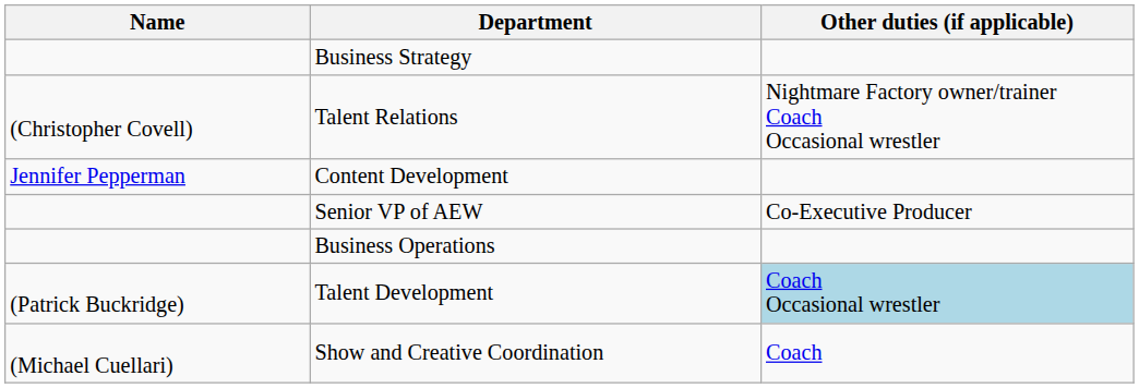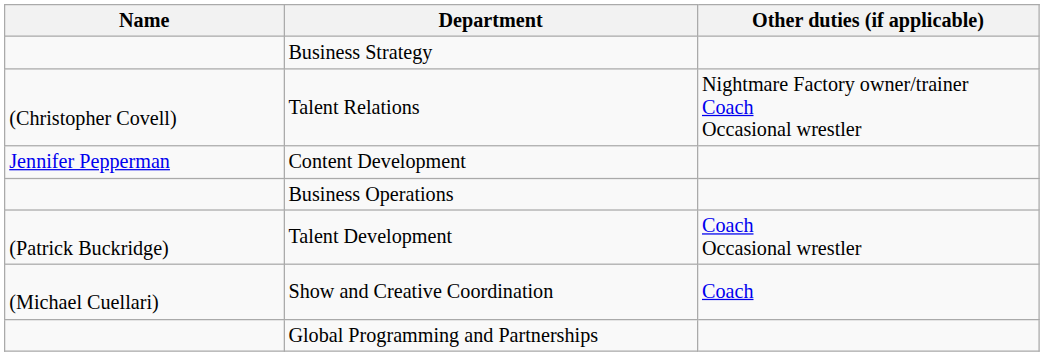 <table class="wikitable sortable" style="width:65%;">
 <tr>
 <th style="width:27%;">Name</th>
 <th style="width:40%;">Department</th>
 <th style="width:33%;">Other duties (if applicable)</th>
 </tr>
 <tr>
 <td></td>
 <td>Business Strategy</td>
 <td></td>
 </tr>
 <tr>
 <td><br>(Christopher Covell)</td>
 <td>Talent Relations</td>
 <td>Nightmare Factory owner/trainer<br><a href='#'>Coach</a><br>Occasional wrestler</td>
 </tr>
 <tr>
 <td><a href='#'>Jennifer Pepperman</a></td>
 <td>Content Development</td>
 <td></td>
 </tr>
 <tr>
 <td></td>
-<td>Senior VP of AEW</td>
-<td>Co-Executive Producer</td>
-</tr>
-<tr>
-<td></td>
 <td>Business Operations</td>
 <td></td>
 </tr>
 <tr>
 <td><br>(Patrick Buckridge)</td>
 <td>Talent Development</td>
-<td style="background: lightblue;"><a href='#'>Coach</a><br>Occasional wrestler</td>
+<td><a href='#'>Coach</a><br>Occasional wrestler</td>
 </tr>
 <tr>
 <td><br>(Michael Cuellari)</td>
 <td>Show and Creative Coordination</td>
 <td><a href='#'>Coach</a></td>
 </tr>
+<tr>
+<td></td>
+<td>Global Programming and Partnerships</td>
+<td></td>
+</tr>
 </table>
